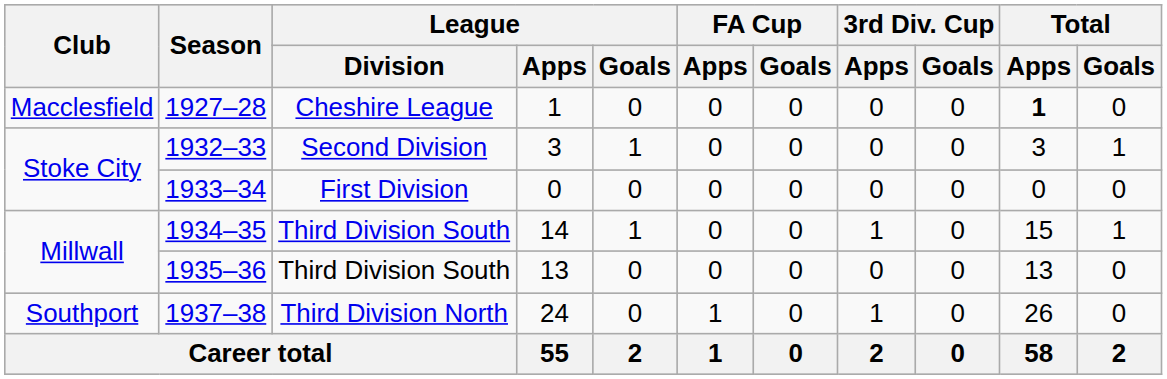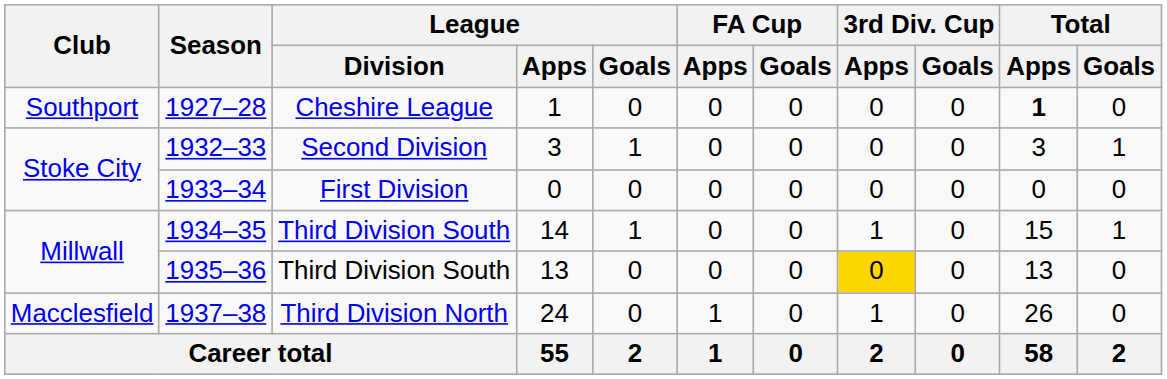 <table class="wikitable" style="text-align: center;">
 <tr>
 <th rowspan="2">Club</th>
 <th rowspan="2">Season</th>
 <th colspan="3">League</th>
 <th colspan="2">FA Cup</th>
 <th colspan="2">3rd Div. Cup</th>
 <th colspan="2">Total</th>
 </tr>
 <tr>
 <th>Division</th>
 <th>Apps</th>
 <th>Goals</th>
 <th>Apps</th>
 <th>Goals</th>
 <th>Apps</th>
 <th>Goals</th>
 <th>Apps</th>
 <th>Goals</th>
 </tr>
 <tr>
-<td><a href='#'>Macclesfield</a></td>
+<td><a href='#'>Southport</a></td>
 <td><a href='#'>1927–28</a></td>
 <td><a href='#'>Cheshire League</a></td>
 <td>1</td>
 <td>0</td>
 <td>0</td>
 <td>0</td>
 <td>0</td>
 <td>0</td>
 <td><strong>1</strong></td>
 <td>0</td>
 </tr>
 <tr>
 <td rowspan="2"><a href='#'>Stoke City</a></td>
 <td><a href='#'>1932–33</a></td>
 <td><a href='#'>Second Division</a></td>
 <td>3</td>
 <td>1</td>
 <td>0</td>
 <td>0</td>
 <td>0</td>
 <td>0</td>
 <td>3</td>
 <td>1</td>
 </tr>
 <tr>
 <td><a href='#'>1933–34</a></td>
 <td><a href='#'>First Division</a></td>
 <td>0</td>
 <td>0</td>
 <td>0</td>
 <td>0</td>
 <td>0</td>
 <td>0</td>
 <td>0</td>
 <td>0</td>
 </tr>
 <tr>
 <td rowspan="2"><a href='#'>Millwall</a></td>
 <td><a href='#'>1934–35</a></td>
 <td><a href='#'>Third Division South</a></td>
 <td>14</td>
 <td>1</td>
 <td>0</td>
 <td>0</td>
 <td>1</td>
 <td>0</td>
 <td>15</td>
 <td>1</td>
 </tr>
 <tr>
 <td><a href='#'>1935–36</a></td>
 <td>Third Division South</td>
 <td>13</td>
 <td>0</td>
 <td>0</td>
 <td>0</td>
-<td>0</td>
+<td style="background: gold;">0</td>
 <td>0</td>
 <td>13</td>
 <td>0</td>
 </tr>
 <tr>
-<td><a href='#'>Southport</a></td>
+<td><a href='#'>Macclesfield</a></td>
 <td><a href='#'>1937–38</a></td>
 <td><a href='#'>Third Division North</a></td>
 <td>24</td>
 <td>0</td>
 <td>1</td>
 <td>0</td>
 <td>1</td>
 <td>0</td>
 <td>26</td>
 <td>0</td>
 </tr>
 <tr>
 <th colspan="3">Career total</th>
 <th>55</th>
 <th>2</th>
 <th>1</th>
 <th>0</th>
 <th>2</th>
 <th>0</th>
 <th>58</th>
 <th>2</th>
 </tr>
 </table>
